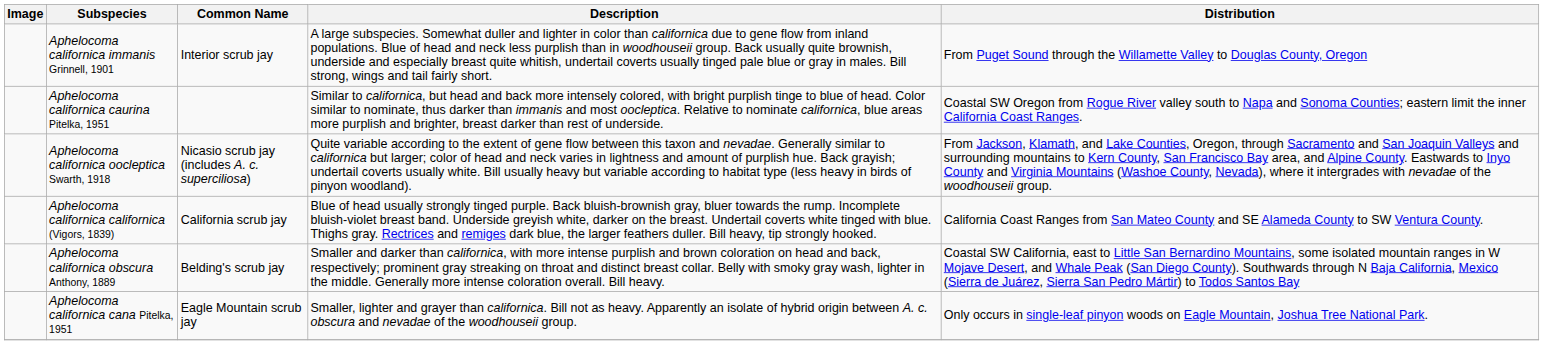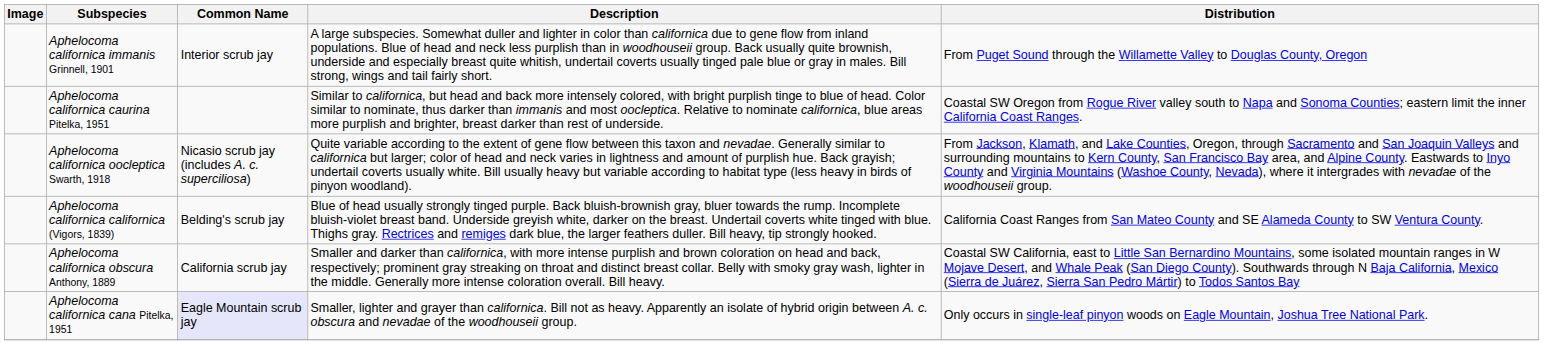 <table class="wikitable">
 <tr>
 <th>Image</th>
 <th>Subspecies</th>
 <th>Common Name</th>
 <th>Description</th>
 <th>Distribution</th>
 </tr>
 <tr>
 <td></td>
 <td><em>Aphelocoma californica immanis</em> <small>Grinnell, 1901</small></td>
 <td>Interior scrub jay</td>
 <td>A large subspecies. Somewhat duller and lighter in color than <em>californica</em> due to gene flow from inland populations. Blue of head and neck less purplish than in <em>woodhouseii</em> group. Back usually quite brownish, underside and especially breast quite whitish, undertail coverts usually tinged pale blue or gray in males. Bill strong, wings and tail fairly short.</td>
 <td>From <a href='#'>Puget Sound</a> through the <a href='#'>Willamette Valley</a> to <a href='#'>Douglas County, Oregon</a></td>
 </tr>
 <tr>
 <td></td>
 <td><em>Aphelocoma californica caurina</em> <small>Pitelka, 1951</small></td>
 <td></td>
 <td>Similar to <em>californica</em>, but head and back more intensely colored, with bright purplish tinge to blue of head. Color similar to nominate, thus darker than <em>immanis</em> and most <em>oocleptica</em>. Relative to nominate <em>californica</em>, blue areas more purplish and brighter, breast darker than rest of underside.</td>
 <td>Coastal SW Oregon from <a href='#'>Rogue River</a> valley south to <a href='#'>Napa</a> and <a href='#'>Sonoma Counties</a>; eastern limit the inner <a href='#'>California Coast Ranges</a>.</td>
 </tr>
 <tr>
 <td></td>
 <td><em>Aphelocoma californica oocleptica</em> <small>Swarth, 1918</small></td>
 <td>Nicasio scrub jay (includes <em>A. c. superciliosa</em>)</td>
 <td>Quite variable according to the extent of gene flow between this taxon and <em>nevadae</em>. Generally similar to <em>californica</em> but larger; color of head and neck varies in lightness and amount of purplish hue. Back grayish; undertail coverts usually white. Bill usually heavy but variable according to habitat type (less heavy in birds of pinyon woodland).</td>
 <td>From <a href='#'>Jackson</a>, <a href='#'>Klamath</a>, and <a href='#'>Lake Counties</a>, Oregon, through <a href='#'>Sacramento</a> and <a href='#'>San Joaquin Valleys</a> and surrounding mountains to <a href='#'>Kern County</a>, <a href='#'>San Francisco Bay</a> area, and <a href='#'>Alpine County</a>. Eastwards to <a href='#'>Inyo County</a> and <a href='#'>Virginia Mountains</a> (<a href='#'>Washoe County</a>, <a href='#'>Nevada</a>), where it intergrades with <em>nevadae</em> of the <em>woodhouseii</em> group.</td>
 </tr>
 <tr>
 <td></td>
 <td><em>Aphelocoma californica californica</em> <small>(Vigors, 1839)</small></td>
-<td>California scrub jay</td>
+<td>Belding's scrub jay</td>
 <td>Blue of head usually strongly tinged purple. Back bluish-brownish gray, bluer towards the rump. Incomplete bluish-violet breast band. Underside greyish white, darker on the breast. Undertail coverts white tinged with blue. Thighs gray. <a href='#'>Rectrices</a> and <a href='#'>remiges</a> dark blue, the larger feathers duller. Bill heavy, tip strongly hooked.</td>
 <td>California Coast Ranges from <a href='#'>San Mateo County</a> and SE <a href='#'>Alameda County</a> to SW <a href='#'>Ventura County</a>.</td>
 </tr>
 <tr>
 <td></td>
 <td><em>Aphelocoma californica obscura</em> <small>Anthony, 1889</small></td>
-<td>Belding's scrub jay</td>
+<td>California scrub jay</td>
 <td>Smaller and darker than <em>californica</em>, with more intense purplish and brown coloration on head and back, respectively; prominent gray streaking on throat and distinct breast collar. Belly with smoky gray wash, lighter in the middle. Generally more intense coloration overall. Bill heavy.</td>
 <td>Coastal SW California, east to <a href='#'>Little San Bernardino Mountains</a>, some isolated mountain ranges in W <a href='#'>Mojave Desert</a>, and <a href='#'>Whale Peak</a> (<a href='#'>San Diego County</a>). Southwards through N <a href='#'>Baja California</a>, <a href='#'>Mexico</a> (<a href='#'>Sierra de Juárez</a>, <a href='#'>Sierra San Pedro Mártir</a>) to <a href='#'>Todos Santos Bay</a></td>
 </tr>
 <tr>
 <td></td>
 <td><em>Aphelocoma californica cana</em> <small>Pitelka, 1951</small></td>
-<td>Eagle Mountain scrub jay</td>
+<td style="background: lavender;">Eagle Mountain scrub jay</td>
 <td>Smaller, lighter and grayer than <em>californica</em>. Bill not as heavy. Apparently an isolate of hybrid origin between <em>A. c. obscura</em> and <em>nevadae</em> of the <em>woodhouseii</em> group.</td>
 <td>Only occurs in <a href='#'>single-leaf pinyon</a> woods on <a href='#'>Eagle Mountain</a>, <a href='#'>Joshua Tree National Park</a>.</td>
 </tr>
 <tr>
 </tr>
 </table>
